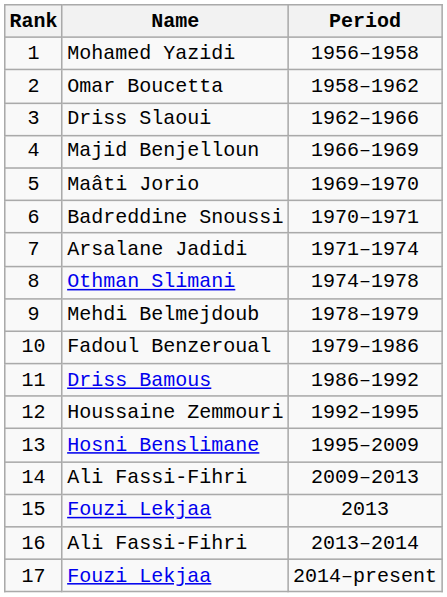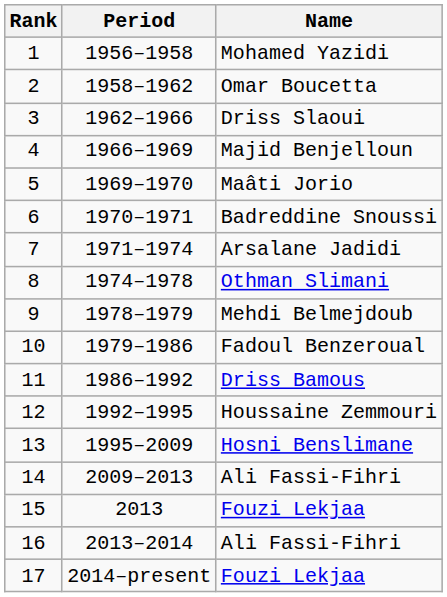 <table class="wikitable" style="text-align:center">
 <tr>
 <th>Rank</th>
+<th>Period</th>
 <th>Name</th>
-<th>Period</th>
 </tr>
 <tr>
 <td>1</td>
+<td>1956–1958</td>
 <td align="left">Mohamed Yazidi</td>
-<td>1956–1958</td>
 </tr>
 <tr>
 <td>2</td>
+<td>1958–1962</td>
 <td align="left">Omar Boucetta</td>
-<td>1958–1962</td>
 </tr>
 <tr>
 <td>3</td>
+<td>1962–1966</td>
 <td align="left">Driss Slaoui</td>
-<td>1962–1966</td>
 </tr>
 <tr>
 <td>4</td>
+<td>1966–1969</td>
 <td align="left">Majid Benjelloun</td>
-<td>1966–1969</td>
 </tr>
 <tr>
 <td>5</td>
+<td>1969–1970</td>
 <td align="left">Maâti Jorio</td>
-<td>1969–1970</td>
 </tr>
 <tr>
 <td>6</td>
+<td>1970–1971</td>
 <td align="left">Badreddine Snoussi</td>
-<td>1970–1971</td>
 </tr>
 <tr>
 <td>7</td>
+<td>1971–1974</td>
 <td align="left">Arsalane Jadidi</td>
-<td>1971–1974</td>
 </tr>
 <tr>
 <td>8</td>
+<td>1974–1978</td>
 <td align="left"><a href='#'>Othman Slimani</a></td>
-<td>1974–1978</td>
 </tr>
 <tr>
 <td>9</td>
+<td>1978–1979</td>
 <td align="left">Mehdi Belmejdoub</td>
-<td>1978–1979</td>
 </tr>
 <tr>
 <td>10</td>
+<td>1979–1986</td>
 <td align="left">Fadoul Benzeroual</td>
-<td>1979–1986</td>
 </tr>
 <tr>
 <td>11</td>
+<td>1986–1992</td>
 <td align="left"><a href='#'>Driss Bamous</a></td>
-<td>1986–1992</td>
 </tr>
 <tr>
 <td>12</td>
+<td>1992–1995</td>
 <td align="left">Houssaine Zemmouri</td>
-<td>1992–1995</td>
 </tr>
 <tr>
 <td>13</td>
+<td>1995–2009</td>
 <td align="left"><a href='#'>Hosni Benslimane</a></td>
-<td>1995–2009</td>
 </tr>
 <tr>
 <td>14</td>
+<td>2009–2013</td>
 <td align="left">Ali Fassi-Fihri </td>
-<td>2009–2013</td>
 </tr>
 <tr>
 <td>15</td>
+<td>2013</td>
 <td align="left"><a href='#'>Fouzi Lekjaa</a> </td>
-<td>2013</td>
 </tr>
 <tr>
 <td>16</td>
+<td>2013–2014</td>
 <td align="left">Ali Fassi-Fihri </td>
-<td>2013–2014</td>
 </tr>
 <tr>
 <td>17</td>
+<td>2014–present</td>
 <td align="left"><a href='#'>Fouzi Lekjaa</a> </td>
-<td>2014–present</td>
 </tr>
 </table>
